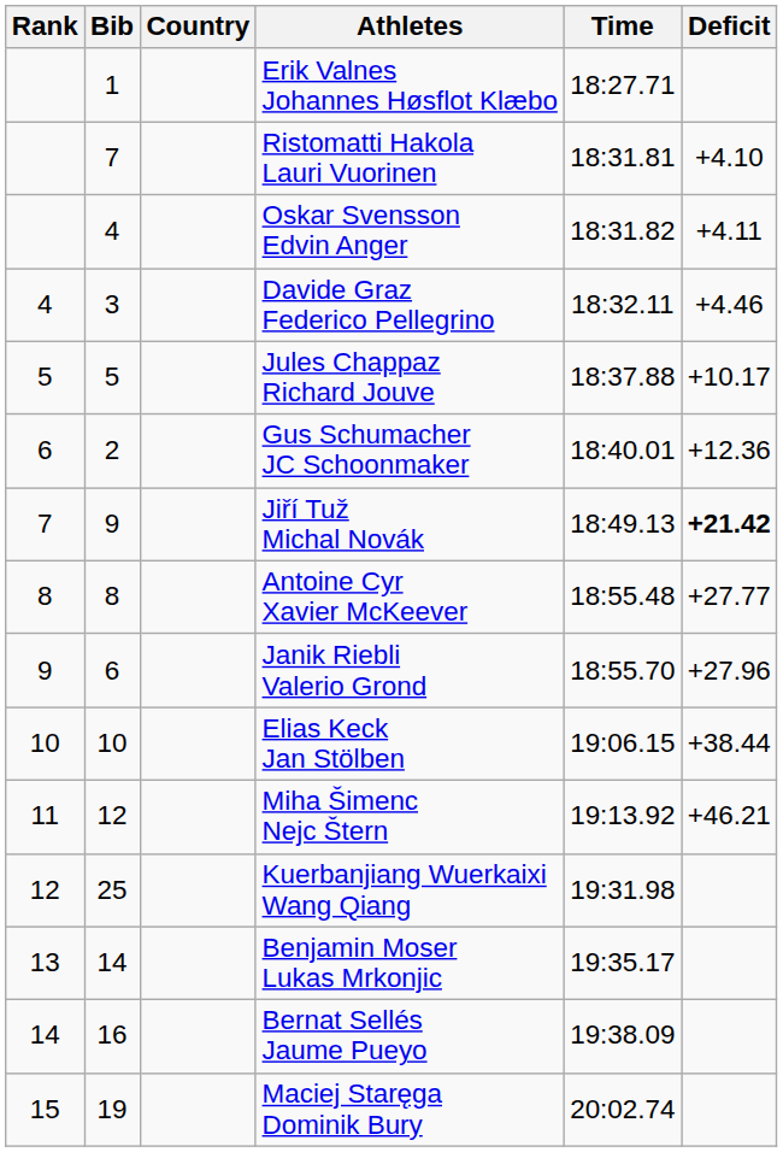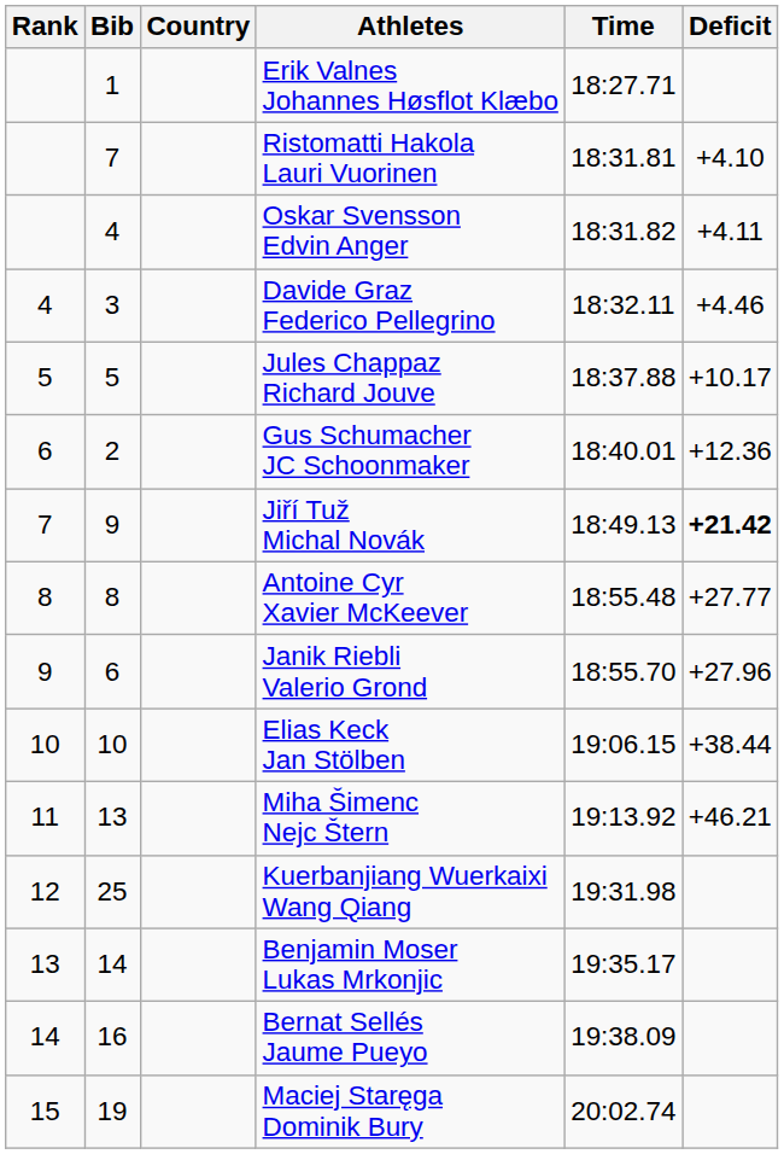 <table class="wikitable sortable" style="text-align:center">
 <tr>
 <th>Rank</th>
 <th>Bib</th>
 <th>Country</th>
 <th>Athletes</th>
 <th>Time</th>
 <th>Deficit</th>
 </tr>
 <tr>
 <td></td>
 <td>1</td>
 <td align=left></td>
 <td align=left><a href='#'>Erik Valnes</a><br><a href='#'>Johannes Høsflot Klæbo</a></td>
 <td>18:27.71</td>
 <td></td>
 </tr>
 <tr>
 <td></td>
 <td>7</td>
 <td align=left></td>
 <td align=left><a href='#'>Ristomatti Hakola</a><br><a href='#'>Lauri Vuorinen</a></td>
 <td>18:31.81</td>
 <td>+4.10</td>
 </tr>
 <tr>
 <td></td>
 <td>4</td>
 <td align=left></td>
 <td align=left><a href='#'>Oskar Svensson</a><br><a href='#'>Edvin Anger</a></td>
 <td>18:31.82</td>
 <td>+4.11</td>
 </tr>
 <tr>
 <td>4</td>
 <td>3</td>
 <td align=left></td>
 <td align=left><a href='#'>Davide Graz</a><br><a href='#'>Federico Pellegrino</a></td>
 <td>18:32.11</td>
 <td>+4.46</td>
 </tr>
 <tr>
 <td>5</td>
 <td>5</td>
 <td align=left></td>
 <td align=left><a href='#'>Jules Chappaz</a><br><a href='#'>Richard Jouve</a></td>
 <td>18:37.88</td>
 <td>+10.17</td>
 </tr>
 <tr>
 <td>6</td>
 <td>2</td>
 <td align=left></td>
 <td align=left><a href='#'>Gus Schumacher</a><br><a href='#'>JC Schoonmaker</a></td>
 <td>18:40.01</td>
 <td>+12.36</td>
 </tr>
 <tr>
 <td>7</td>
 <td>9</td>
 <td align=left></td>
 <td align=left><a href='#'>Jiří Tuž</a><br><a href='#'>Michal Novák</a></td>
 <td>18:49.13</td>
 <td><strong>+21.42</strong></td>
 </tr>
 <tr>
 <td>8</td>
 <td>8</td>
 <td align=left></td>
 <td align=left><a href='#'>Antoine Cyr</a><br><a href='#'>Xavier McKeever</a></td>
 <td>18:55.48</td>
 <td>+27.77</td>
 </tr>
 <tr>
 <td>9</td>
 <td>6</td>
 <td align=left></td>
 <td align=left><a href='#'>Janik Riebli</a><br><a href='#'>Valerio Grond</a></td>
 <td>18:55.70</td>
 <td>+27.96</td>
 </tr>
 <tr>
 <td>10</td>
 <td>10</td>
 <td align=left></td>
 <td align=left><a href='#'>Elias Keck</a><br><a href='#'>Jan Stölben</a></td>
 <td>19:06.15</td>
 <td>+38.44</td>
 </tr>
 <tr>
 <td>11</td>
-<td>12</td>
+<td>13</td>
 <td align=left></td>
 <td align=left><a href='#'>Miha Šimenc</a><br><a href='#'>Nejc Štern</a></td>
 <td>19:13.92</td>
 <td>+46.21</td>
 </tr>
 <tr>
 <td>12</td>
 <td>25</td>
 <td align=left></td>
 <td align=left><a href='#'>Kuerbanjiang Wuerkaixi</a><br><a href='#'>Wang Qiang</a></td>
 <td>19:31.98</td>
 <td></td>
 </tr>
 <tr>
 <td>13</td>
 <td>14</td>
 <td align=left></td>
 <td align=left><a href='#'>Benjamin Moser</a><br><a href='#'>Lukas Mrkonjic</a></td>
 <td>19:35.17</td>
 <td></td>
 </tr>
 <tr>
 <td>14</td>
 <td>16</td>
 <td align=left></td>
 <td align=left><a href='#'>Bernat Sellés</a><br><a href='#'>Jaume Pueyo</a></td>
 <td>19:38.09</td>
 <td></td>
 </tr>
 <tr>
 <td>15</td>
 <td>19</td>
 <td align=left></td>
 <td align=left><a href='#'>Maciej Staręga</a><br><a href='#'>Dominik Bury</a></td>
 <td>20:02.74</td>
 <td></td>
 </tr>
 </table>
